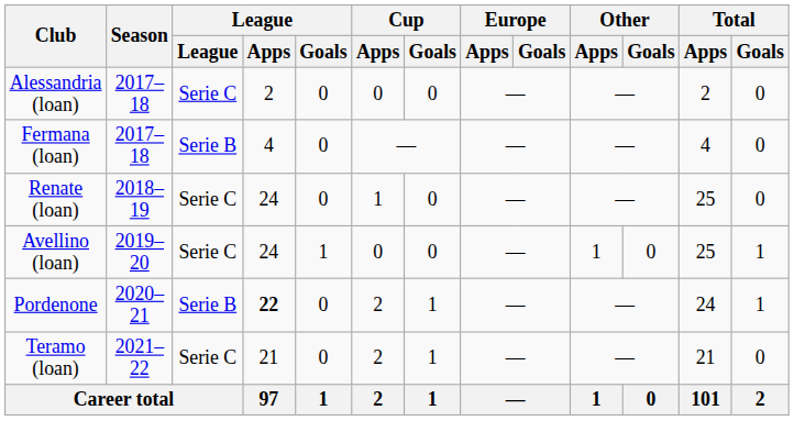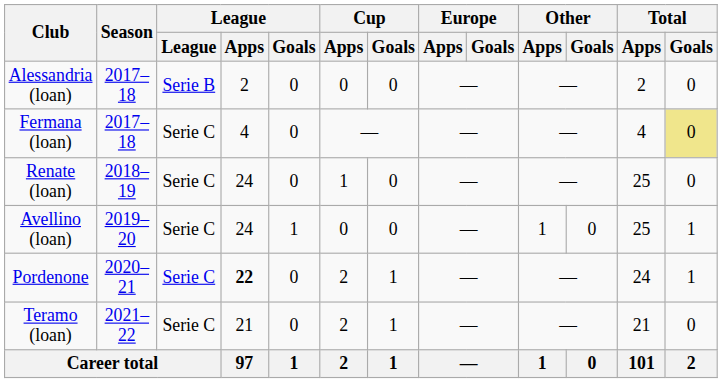 <table class="wikitable" style="text-align: center;">
 <tr>
 <th rowspan="2">Club</th>
 <th rowspan="2">Season</th>
 <th colspan="3">League</th>
 <th colspan="2">Cup</th>
 <th colspan="2">Europe</th>
 <th colspan="2">Other</th>
 <th colspan="2">Total</th>
 </tr>
 <tr>
 <th>League</th>
 <th>Apps</th>
 <th>Goals</th>
 <th>Apps</th>
 <th>Goals</th>
 <th>Apps</th>
 <th>Goals</th>
 <th>Apps</th>
 <th>Goals</th>
 <th>Apps</th>
 <th>Goals</th>
 </tr>
 <tr>
 <td><a href='#'>Alessandria</a> (loan)</td>
 <td><a href='#'>2017–18</a></td>
-<td><a href='#'>Serie C</a></td>
+<td><a href='#'>Serie B</a></td>
 <td>2</td>
 <td>0</td>
 <td>0</td>
 <td>0</td>
 <td colspan="2">—</td>
 <td colspan="2">—</td>
 <td>2</td>
 <td>0</td>
 </tr>
 <tr>
 <td><a href='#'>Fermana</a> (loan)</td>
 <td><a href='#'>2017–18</a></td>
-<td><a href='#'>Serie B</a></td>
+<td>Serie C</td>
 <td>4</td>
 <td>0</td>
 <td colspan="2">—</td>
 <td colspan="2">—</td>
 <td colspan="2">—</td>
 <td>4</td>
-<td>0</td>
+<td style="background: khaki;">0</td>
 </tr>
 <tr>
 <td><a href='#'>Renate</a> (loan)</td>
 <td><a href='#'>2018–19</a></td>
 <td>Serie C</td>
 <td>24</td>
 <td>0</td>
 <td>1</td>
 <td>0</td>
 <td colspan="2">—</td>
 <td colspan="2">—</td>
 <td>25</td>
 <td>0</td>
 </tr>
 <tr>
 <td><a href='#'>Avellino</a> (loan)</td>
 <td><a href='#'>2019–20</a></td>
 <td>Serie C</td>
 <td>24</td>
 <td>1</td>
 <td>0</td>
 <td>0</td>
 <td colspan="2">—</td>
 <td>1</td>
 <td>0</td>
 <td>25</td>
 <td>1</td>
 </tr>
 <tr>
 <td><a href='#'>Pordenone</a></td>
 <td><a href='#'>2020–21</a></td>
-<td><a href='#'>Serie B</a></td>
+<td><a href='#'>Serie C</a></td>
 <td><strong>22</strong></td>
 <td>0</td>
 <td>2</td>
 <td>1</td>
 <td colspan="2">—</td>
 <td colspan="2">—</td>
 <td>24</td>
 <td>1</td>
 </tr>
 <tr>
 <td><a href='#'>Teramo</a> (loan)</td>
 <td><a href='#'>2021–22</a></td>
 <td>Serie C</td>
 <td>21</td>
 <td>0</td>
 <td>2</td>
 <td>1</td>
 <td colspan="2">—</td>
 <td colspan="2">—</td>
 <td>21</td>
 <td>0</td>
 </tr>
 <tr>
 <th colspan="3">Career total</th>
 <th>97</th>
 <th>1</th>
 <th>2</th>
 <th>1</th>
 <th colspan="2">—</th>
 <th>1</th>
 <th>0</th>
 <th>101</th>
 <th>2</th>
 </tr>
 </table>
